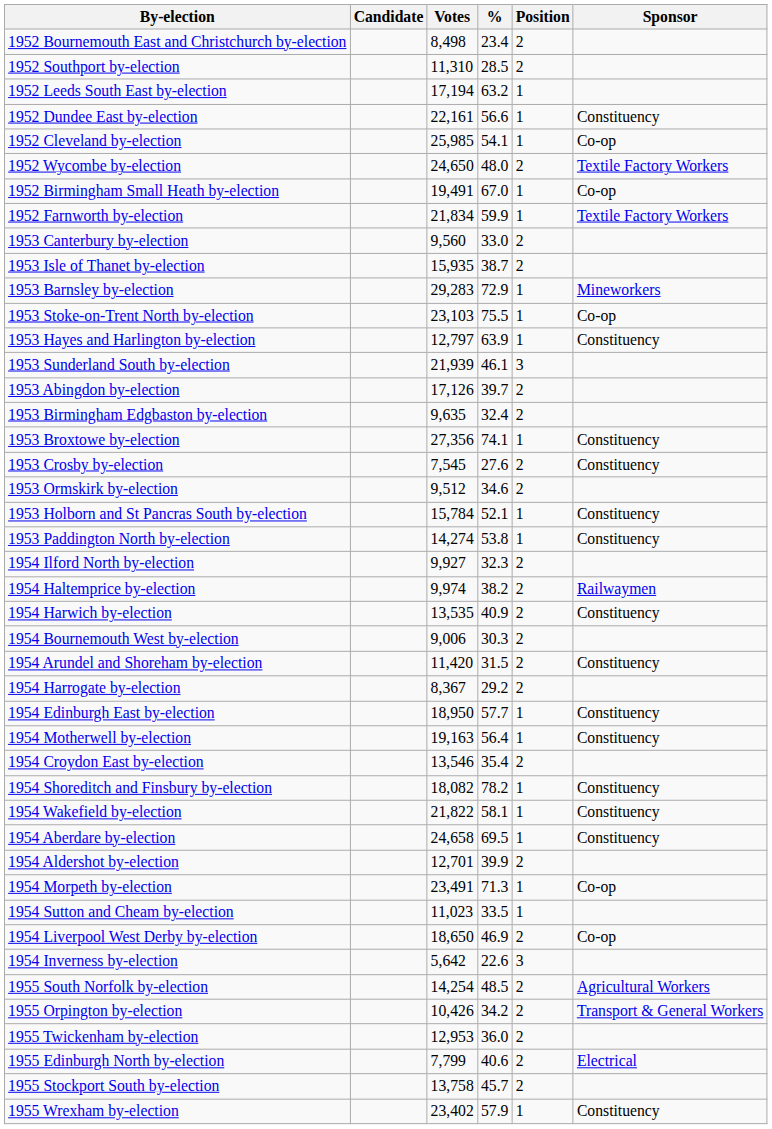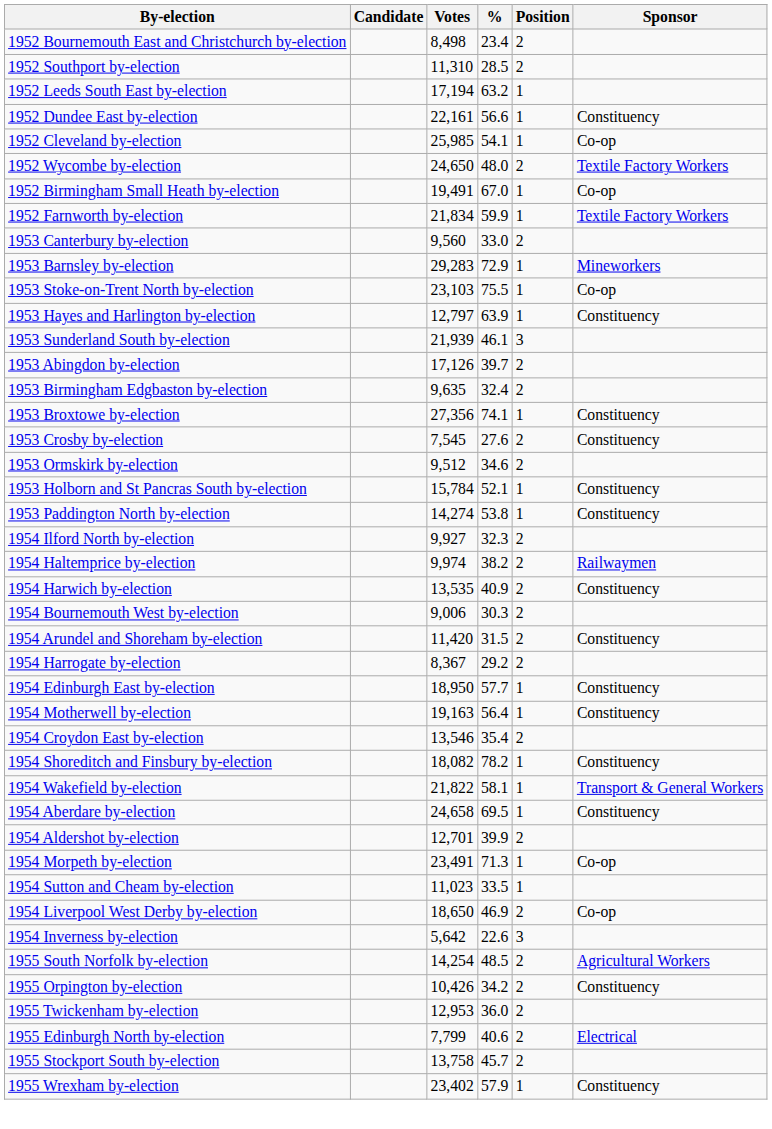 <table class="wikitable sortable">
 <tr>
 <th>By-election</th>
 <th>Candidate</th>
 <th>Votes</th>
 <th>%</th>
 <th>Position</th>
 <th>Sponsor</th>
 </tr>
 <tr>
 <td><a href='#'>1952 Bournemouth East and Christchurch by-election</a></td>
 <td></td>
 <td>8,498</td>
 <td>23.4</td>
 <td>2</td>
 <td></td>
 </tr>
 <tr>
 <td><a href='#'>1952 Southport by-election</a></td>
 <td></td>
 <td>11,310</td>
 <td>28.5</td>
 <td>2</td>
 <td></td>
 </tr>
 <tr>
 <td><a href='#'>1952 Leeds South East by-election</a></td>
 <td></td>
 <td>17,194</td>
 <td>63.2</td>
 <td>1</td>
 <td></td>
 </tr>
 <tr>
 <td><a href='#'>1952 Dundee East by-election</a></td>
 <td></td>
 <td>22,161</td>
 <td>56.6</td>
 <td>1</td>
 <td>Constituency</td>
 </tr>
 <tr>
 <td><a href='#'>1952 Cleveland by-election</a></td>
 <td></td>
 <td>25,985</td>
 <td>54.1</td>
 <td>1</td>
 <td>Co-op</td>
 </tr>
 <tr>
 <td><a href='#'>1952 Wycombe by-election</a></td>
 <td></td>
 <td>24,650</td>
 <td>48.0</td>
 <td>2</td>
 <td><a href='#'>Textile Factory Workers</a></td>
 </tr>
 <tr>
 <td><a href='#'>1952 Birmingham Small Heath by-election</a></td>
 <td></td>
 <td>19,491</td>
 <td>67.0</td>
 <td>1</td>
 <td>Co-op</td>
 </tr>
 <tr>
 <td><a href='#'>1952 Farnworth by-election</a></td>
 <td></td>
 <td>21,834</td>
 <td>59.9</td>
 <td>1</td>
 <td><a href='#'>Textile Factory Workers</a></td>
 </tr>
 <tr>
 <td><a href='#'>1953 Canterbury by-election</a></td>
 <td></td>
 <td>9,560</td>
 <td>33.0</td>
-<td>2</td>
-<td></td>
-</tr>
-<tr>
-<td><a href='#'>1953 Isle of Thanet by-election</a></td>
-<td></td>
-<td>15,935</td>
-<td>38.7</td>
 <td>2</td>
 <td></td>
 </tr>
 <tr>
 <td><a href='#'>1953 Barnsley by-election</a></td>
 <td></td>
 <td>29,283</td>
 <td>72.9</td>
 <td>1</td>
 <td><a href='#'>Mineworkers</a></td>
 </tr>
 <tr>
 <td><a href='#'>1953 Stoke-on-Trent North by-election</a></td>
 <td></td>
 <td>23,103</td>
 <td>75.5</td>
 <td>1</td>
 <td>Co-op</td>
 </tr>
 <tr>
 <td><a href='#'>1953 Hayes and Harlington by-election</a></td>
 <td></td>
 <td>12,797</td>
 <td>63.9</td>
 <td>1</td>
 <td>Constituency</td>
 </tr>
 <tr>
 <td><a href='#'>1953 Sunderland South by-election</a></td>
 <td></td>
 <td>21,939</td>
 <td>46.1</td>
 <td>3</td>
 <td></td>
 </tr>
 <tr>
 <td><a href='#'>1953 Abingdon by-election</a></td>
 <td></td>
 <td>17,126</td>
 <td>39.7</td>
 <td>2</td>
 <td></td>
 </tr>
 <tr>
 <td><a href='#'>1953 Birmingham Edgbaston by-election</a></td>
 <td></td>
 <td>9,635</td>
 <td>32.4</td>
 <td>2</td>
 <td></td>
 </tr>
 <tr>
 <td><a href='#'>1953 Broxtowe by-election</a></td>
 <td></td>
 <td>27,356</td>
 <td>74.1</td>
 <td>1</td>
 <td>Constituency</td>
 </tr>
 <tr>
 <td><a href='#'>1953 Crosby by-election</a></td>
 <td></td>
 <td>7,545</td>
 <td>27.6</td>
 <td>2</td>
 <td>Constituency</td>
 </tr>
 <tr>
 <td><a href='#'>1953 Ormskirk by-election</a></td>
 <td></td>
 <td>9,512</td>
 <td>34.6</td>
 <td>2</td>
 <td></td>
 </tr>
 <tr>
 <td><a href='#'>1953 Holborn and St Pancras South by-election</a></td>
 <td></td>
 <td>15,784</td>
 <td>52.1</td>
 <td>1</td>
 <td>Constituency</td>
 </tr>
 <tr>
 <td><a href='#'>1953 Paddington North by-election</a></td>
 <td></td>
 <td>14,274</td>
 <td>53.8</td>
 <td>1</td>
 <td>Constituency</td>
 </tr>
 <tr>
 <td><a href='#'>1954 Ilford North by-election</a></td>
 <td></td>
 <td>9,927</td>
 <td>32.3</td>
 <td>2</td>
 <td></td>
 </tr>
 <tr>
 <td><a href='#'>1954 Haltemprice by-election</a></td>
 <td></td>
 <td>9,974</td>
 <td>38.2</td>
 <td>2</td>
 <td><a href='#'>Railwaymen</a></td>
 </tr>
 <tr>
 <td><a href='#'>1954 Harwich by-election</a></td>
 <td></td>
 <td>13,535</td>
 <td>40.9</td>
 <td>2</td>
 <td>Constituency</td>
 </tr>
 <tr>
 <td><a href='#'>1954 Bournemouth West by-election</a></td>
 <td></td>
 <td>9,006</td>
 <td>30.3</td>
 <td>2</td>
 <td></td>
 </tr>
 <tr>
 <td><a href='#'>1954 Arundel and Shoreham by-election</a></td>
 <td></td>
 <td>11,420</td>
 <td>31.5</td>
 <td>2</td>
 <td>Constituency</td>
 </tr>
 <tr>
 <td><a href='#'>1954 Harrogate by-election</a></td>
 <td></td>
 <td>8,367</td>
 <td>29.2</td>
 <td>2</td>
 <td></td>
 </tr>
 <tr>
 <td><a href='#'>1954 Edinburgh East by-election</a></td>
 <td></td>
 <td>18,950</td>
 <td>57.7</td>
 <td>1</td>
 <td>Constituency</td>
 </tr>
 <tr>
 <td><a href='#'>1954 Motherwell by-election</a></td>
 <td></td>
 <td>19,163</td>
 <td>56.4</td>
 <td>1</td>
 <td>Constituency</td>
 </tr>
 <tr>
 <td><a href='#'>1954 Croydon East by-election</a></td>
 <td></td>
 <td>13,546</td>
 <td>35.4</td>
 <td>2</td>
 <td></td>
 </tr>
 <tr>
 <td><a href='#'>1954 Shoreditch and Finsbury by-election</a></td>
 <td></td>
 <td>18,082</td>
 <td>78.2</td>
 <td>1</td>
 <td>Constituency</td>
 </tr>
 <tr>
 <td><a href='#'>1954 Wakefield by-election</a></td>
 <td></td>
 <td>21,822</td>
 <td>58.1</td>
 <td>1</td>
-<td>Constituency</td>
+<td><a href='#'>Transport & General Workers</a></td>
 </tr>
 <tr>
 <td><a href='#'>1954 Aberdare by-election</a></td>
 <td></td>
 <td>24,658</td>
 <td>69.5</td>
 <td>1</td>
 <td>Constituency</td>
 </tr>
 <tr>
 <td><a href='#'>1954 Aldershot by-election</a></td>
 <td></td>
 <td>12,701</td>
 <td>39.9</td>
 <td>2</td>
 <td></td>
 </tr>
 <tr>
 <td><a href='#'>1954 Morpeth by-election</a></td>
 <td></td>
 <td>23,491</td>
 <td>71.3</td>
 <td>1</td>
 <td>Co-op</td>
 </tr>
 <tr>
 <td><a href='#'>1954 Sutton and Cheam by-election</a></td>
 <td></td>
 <td>11,023</td>
 <td>33.5</td>
 <td>1</td>
 <td></td>
 </tr>
 <tr>
 <td><a href='#'>1954 Liverpool West Derby by-election</a></td>
 <td></td>
 <td>18,650</td>
 <td>46.9</td>
 <td>2</td>
 <td>Co-op</td>
 </tr>
 <tr>
 <td><a href='#'>1954 Inverness by-election</a></td>
 <td></td>
 <td>5,642</td>
 <td>22.6</td>
 <td>3</td>
 <td></td>
 </tr>
 <tr>
 <td><a href='#'>1955 South Norfolk by-election</a></td>
 <td></td>
 <td>14,254</td>
 <td>48.5</td>
 <td>2</td>
 <td><a href='#'>Agricultural Workers</a></td>
 </tr>
 <tr>
 <td><a href='#'>1955 Orpington by-election</a></td>
 <td></td>
 <td>10,426</td>
 <td>34.2</td>
 <td>2</td>
-<td><a href='#'>Transport & General Workers</a></td>
+<td>Constituency</td>
 </tr>
 <tr>
 <td><a href='#'>1955 Twickenham by-election</a></td>
 <td></td>
 <td>12,953</td>
 <td>36.0</td>
 <td>2</td>
 <td></td>
 </tr>
 <tr>
 <td><a href='#'>1955 Edinburgh North by-election</a></td>
 <td></td>
 <td>7,799</td>
 <td>40.6</td>
 <td>2</td>
 <td><a href='#'>Electrical</a></td>
 </tr>
 <tr>
 <td><a href='#'>1955 Stockport South by-election</a></td>
 <td></td>
 <td>13,758</td>
 <td>45.7</td>
 <td>2</td>
 <td></td>
 </tr>
 <tr>
 <td><a href='#'>1955 Wrexham by-election</a></td>
 <td></td>
 <td>23,402</td>
 <td>57.9</td>
 <td>1</td>
 <td>Constituency</td>
 </tr>
 </table>
